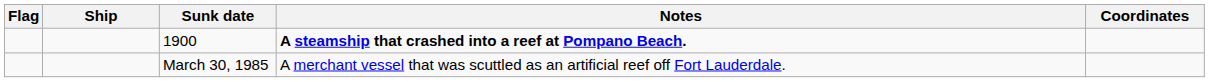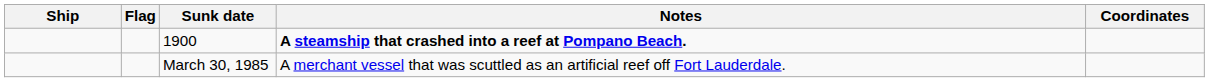 <table class=wikitable | style = "width:100%">
 <tr>
+<th style="width:10%">Ship</th>
 <th>Flag</th>
-<th style="width:10%">Ship</th>
 <th style="width:10%">Sunk date</th>
 <th style="width:70%">Notes</th>
 <th style="width:10%">Coordinates</th>
 </tr>
 <tr>
 <td></td>
 <td></td>
 <td>1900</td>
 <td><strong>A <a href='#'>steamship</a> that crashed into a reef at <a href='#'>Pompano Beach</a>.</strong></td>
 <td></td>
 </tr>
 <tr>
 <td></td>
 <td></td>
 <td>March 30, 1985</td>
 <td>A <a href='#'>merchant vessel</a> that was scuttled as an artificial reef off <a href='#'>Fort Lauderdale</a>.</td>
 <td></td>
 </tr>
 </table>
